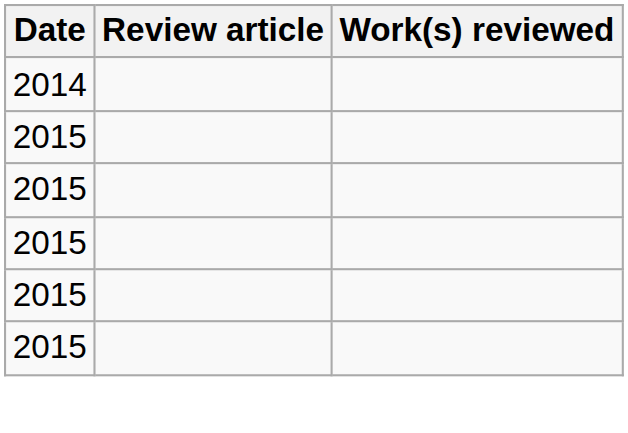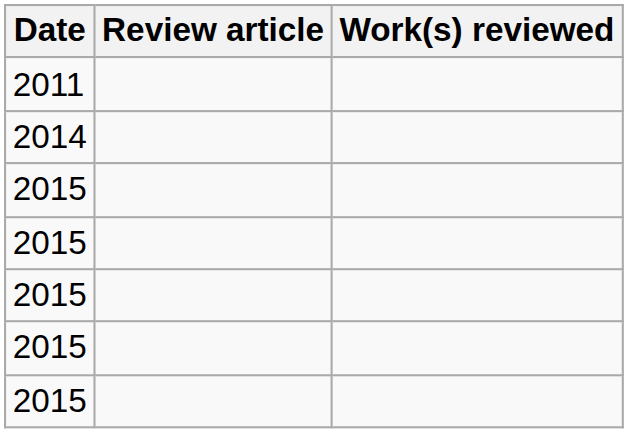 <table class="wikitable">
 <tr>
 <th>Date</th>
 <th>Review article</th>
 <th>Work(s) reviewed</th>
+</tr>
+<tr>
+<td>2011</td>
+<td></td>
+<td></td>
 </tr>
 <tr>
 <td>2014</td>
 <td></td>
 <td></td>
 </tr>
 <tr>
 <td>2015</td>
 <td></td>
 <td></td>
 </tr>
 <tr>
 <td>2015</td>
 <td></td>
 <td></td>
 </tr>
 <tr>
 <td>2015</td>
 <td></td>
 <td></td>
 </tr>
 <tr>
 <td>2015</td>
 <td></td>
 <td></td>
 </tr>
 <tr>
 <td>2015</td>
 <td></td>
 <td></td>
 </tr>
 </table>
